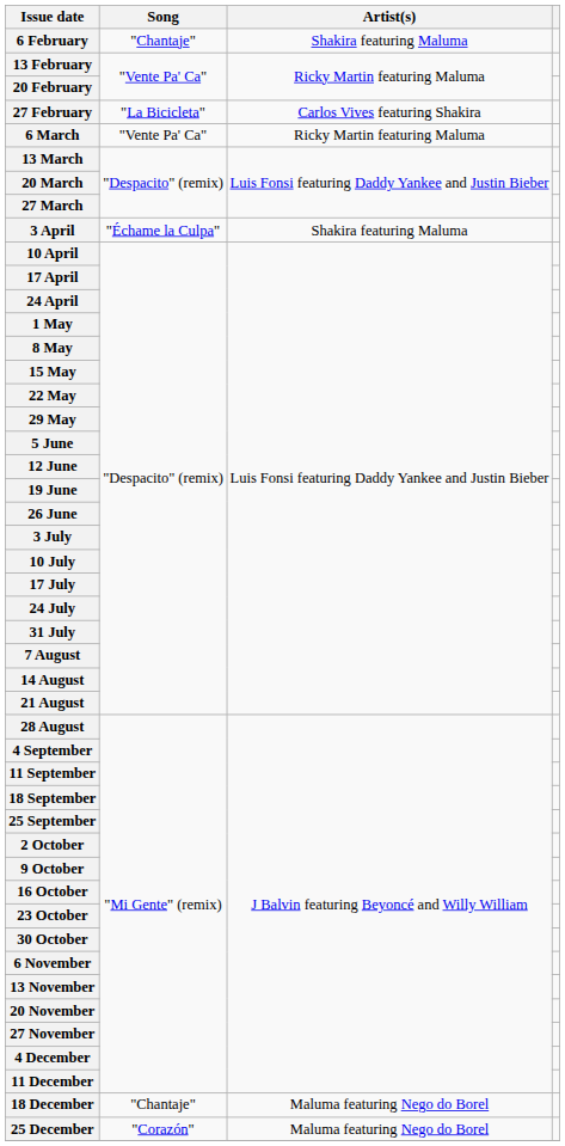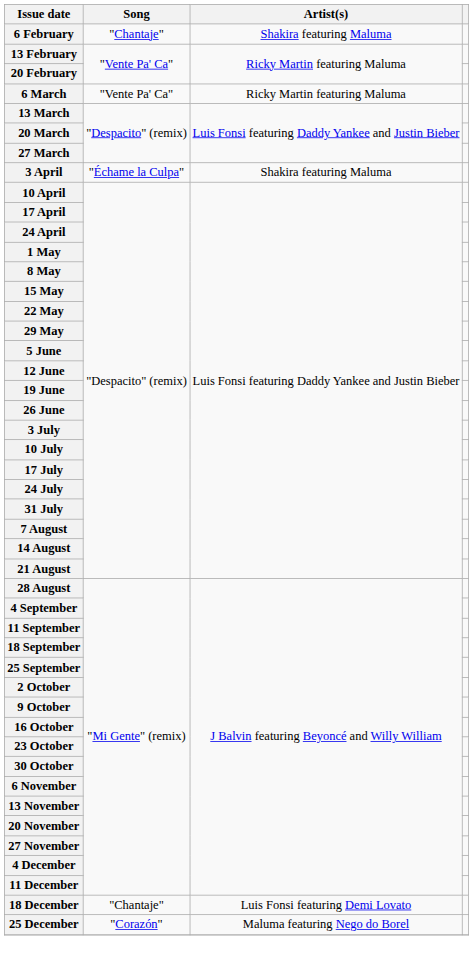 <table class="wikitable plainrowheaders" style="text-align: center">
 <tr>
 <th scope="col">Issue date</th>
 <th scope="col">Song</th>
 <th scope="col">Artist(s)</th>
 <th scope="col"></th>
 </tr>
 <tr>
 <th scope="row">6 February</th>
 <td>"<a href='#'>Chantaje</a>"</td>
 <td><a href='#'>Shakira</a> featuring <a href='#'>Maluma</a></td>
 <td></td>
 </tr>
 <tr>
 <th scope="row">13 February</th>
 <td rowspan="2">"<a href='#'>Vente Pa' Ca</a>"</td>
 <td rowspan="2"><a href='#'>Ricky Martin</a> featuring Maluma</td>
 <td></td>
 </tr>
 <tr>
 <th scope="row">20 February</th>
-<td></td>
-</tr>
-<tr>
-<th scope="row">27 February</th>
-<td>"<a href='#'>La Bicicleta</a>"</td>
-<td><a href='#'>Carlos Vives</a> featuring Shakira</td>
 <td></td>
 </tr>
 <tr>
 <th scope="row">6 March</th>
 <td>"Vente Pa' Ca"</td>
 <td>Ricky Martin featuring Maluma</td>
 <td></td>
 </tr>
 <tr>
 <th scope="row">13 March</th>
 <td rowspan="3">"<a href='#'>Despacito</a>" (remix)</td>
 <td rowspan="3"><a href='#'>Luis Fonsi</a> featuring <a href='#'>Daddy Yankee</a> and <a href='#'>Justin Bieber</a></td>
 <td></td>
 </tr>
 <tr>
 <th scope="row">20 March</th>
 <td></td>
 </tr>
 <tr>
 <th scope="row">27 March</th>
 <td></td>
 </tr>
 <tr>
 <th scope="row">3 April</th>
 <td>"<a href='#'>Échame la Culpa</a>"</td>
 <td>Shakira featuring Maluma</td>
 <td></td>
 </tr>
 <tr>
 <th scope="row">10 April</th>
 <td rowspan="20">"Despacito" (remix)</td>
 <td rowspan="20">Luis Fonsi featuring Daddy Yankee and Justin Bieber</td>
 <td></td>
 </tr>
 <tr>
 <th scope="row">17 April</th>
 <td></td>
 </tr>
 <tr>
 <th scope="row">24 April</th>
 <td></td>
 </tr>
 <tr>
 <th scope="row">1 May</th>
 <td></td>
 </tr>
 <tr>
 <th scope="row">8 May</th>
 <td></td>
 </tr>
 <tr>
 <th scope="row">15 May</th>
 <td></td>
 </tr>
 <tr>
 <th scope="row">22 May</th>
 <td></td>
 </tr>
 <tr>
 <th scope="row">29 May</th>
 <td></td>
 </tr>
 <tr>
 <th scope="row">5 June</th>
 <td></td>
 </tr>
 <tr>
 <th scope="row">12 June</th>
 <td></td>
 </tr>
 <tr>
 <th scope="row">19 June</th>
 <td></td>
 </tr>
 <tr>
 <th scope="row">26 June</th>
 <td></td>
 </tr>
 <tr>
 <th scope="row">3 July</th>
 <td></td>
 </tr>
 <tr>
 <th scope="row">10 July</th>
 <td></td>
 </tr>
 <tr>
 <th scope="row">17 July</th>
 <td></td>
 </tr>
 <tr>
 <th scope="row">24 July</th>
 <td></td>
 </tr>
 <tr>
 <th scope="row">31 July</th>
 <td></td>
 </tr>
 <tr>
 <th scope="row">7 August</th>
 <td></td>
 </tr>
 <tr>
 <th scope="row">14 August</th>
 <td></td>
 </tr>
 <tr>
 <th scope="row">21 August</th>
 <td></td>
 </tr>
 <tr>
 <th scope="row">28 August</th>
 <td rowspan="16">"<a href='#'>Mi Gente</a>" (remix)</td>
 <td rowspan="16"><a href='#'>J Balvin</a> featuring <a href='#'>Beyoncé</a> and <a href='#'>Willy William</a></td>
 <td></td>
 </tr>
 <tr>
 <th scope="row">4 September</th>
 <td></td>
 </tr>
 <tr>
 <th scope="row">11 September</th>
 <td></td>
 </tr>
 <tr>
 <th scope="row">18 September</th>
 <td></td>
 </tr>
 <tr>
 <th scope="row">25 September</th>
 <td></td>
 </tr>
 <tr>
 <th scope="row">2 October</th>
 <td></td>
 </tr>
 <tr>
 <th scope="row">9 October</th>
 <td></td>
 </tr>
 <tr>
 <th scope="row">16 October</th>
 <td></td>
 </tr>
 <tr>
 <th scope="row">23 October</th>
 <td></td>
 </tr>
 <tr>
 <th scope="row">30 October</th>
 <td></td>
 </tr>
 <tr>
 <th scope="row">6 November</th>
 <td></td>
 </tr>
 <tr>
 <th scope="row">13 November</th>
 <td></td>
 </tr>
 <tr>
 <th scope="row">20 November</th>
 <td></td>
 </tr>
 <tr>
 <th scope="row">27 November</th>
 <td></td>
 </tr>
 <tr>
 <th scope="row">4 December</th>
 <td></td>
 </tr>
 <tr>
 <th scope="row">11 December</th>
 <td></td>
 </tr>
 <tr>
 <th scope="row">18 December</th>
 <td>"Chantaje"</td>
-<td>Maluma featuring <a href='#'>Nego do Borel</a></td>
+<td>Luis Fonsi featuring <a href='#'>Demi Lovato</a></td>
 <td></td>
 </tr>
 <tr>
 <th scope="row">25 December</th>
 <td>"<a href='#'>Corazón</a>"</td>
 <td>Maluma featuring <a href='#'>Nego do Borel</a></td>
 <td></td>
 </tr>
 <tr>
 </tr>
 </table>
